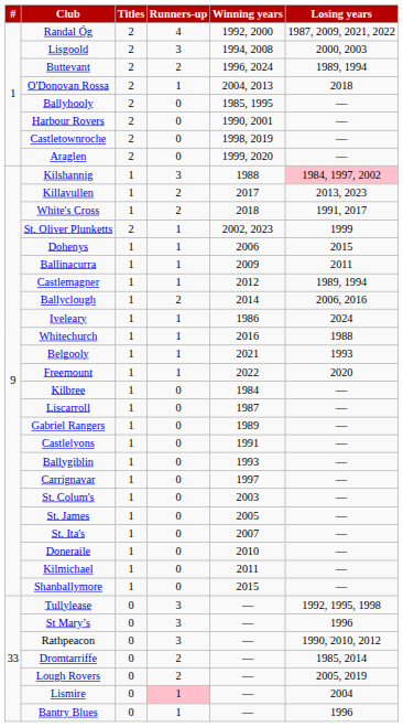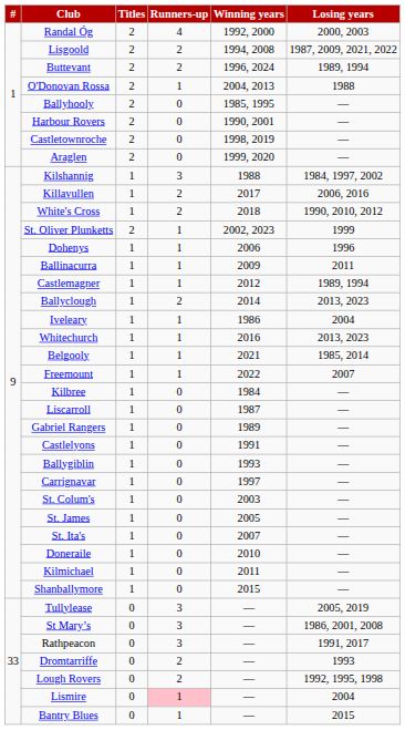 <table class="wikitable sortable" style="text-align:center">
 <tr>
 <th style="background:#B60000;color:white">#</th>
 <th style="background:#B60000;color:white">Club</th>
 <th style="background:#B60000;color:white">Titles</th>
 <th style="background:#B60000;color:white">Runners-up</th>
 <th style="background:#B60000;color:white">Winning years</th>
 <th style="background:#B60000;color:white">Losing years</th>
 </tr>
 <tr>
 <td rowspan="8">1</td>
 <td><a href='#'>Randal Óg</a></td>
 <td>2</td>
 <td>4</td>
 <td>1992, 2000</td>
-<td>1987, 2009, 2021, 2022</td>
+<td>2000, 2003</td>
 </tr>
 <tr>
 <td><a href='#'>Lisgoold</a></td>
 <td>2</td>
-<td>3</td>
+<td>2</td>
 <td>1994, 2008</td>
-<td>2000, 2003</td>
+<td>1987, 2009, 2021, 2022</td>
 </tr>
 <tr>
 <td><a href='#'>Buttevant</a></td>
 <td>2</td>
 <td>2</td>
 <td>1996, 2024</td>
 <td>1989, 1994</td>
 </tr>
 <tr>
 <td><a href='#'>O'Donovan Rossa</a></td>
 <td>2</td>
 <td>1</td>
 <td>2004, 2013</td>
-<td>2018</td>
+<td>1988</td>
 </tr>
 <tr>
 <td><a href='#'>Ballyhooly</a></td>
 <td>2</td>
 <td>0</td>
 <td>1985, 1995</td>
 <td>—</td>
 </tr>
 <tr>
 <td><a href='#'>Harbour Rovers</a></td>
 <td>2</td>
 <td>0</td>
 <td>1990, 2001</td>
 <td>—</td>
 </tr>
 <tr>
 <td><a href='#'>Castletownroche</a></td>
 <td>2</td>
 <td>0</td>
 <td>1998, 2019</td>
 <td>—</td>
 </tr>
 <tr>
 <td><a href='#'>Araglen</a></td>
 <td>2</td>
 <td>0</td>
 <td>1999, 2020</td>
 <td>—</td>
 </tr>
 <tr>
 <td rowspan="24">9</td>
 <td><a href='#'>Kilshannig</a></td>
 <td>1</td>
 <td>3</td>
 <td>1988</td>
-<td style="background: pink;">1984, 1997, 2002</td>
+<td>1984, 1997, 2002</td>
 </tr>
 <tr>
 <td><a href='#'>Killavullen</a></td>
 <td>1</td>
 <td>2</td>
 <td>2017</td>
-<td>2013, 2023</td>
+<td>2006, 2016</td>
 </tr>
 <tr>
 <td><a href='#'>White's Cross</a></td>
 <td>1</td>
 <td>2</td>
 <td>2018</td>
-<td>1991, 2017</td>
+<td>1990, 2010, 2012</td>
 </tr>
 <tr>
 <td><a href='#'>St. Oliver Plunketts</a></td>
 <td>2</td>
 <td>1</td>
 <td>2002, 2023</td>
 <td>1999</td>
 </tr>
 <tr>
 <td><a href='#'>Dohenys</a></td>
 <td>1</td>
 <td>1</td>
 <td>2006</td>
-<td>2015</td>
+<td>1996</td>
 </tr>
 <tr>
 <td><a href='#'>Ballinacurra</a></td>
 <td>1</td>
 <td>1</td>
 <td>2009</td>
 <td>2011</td>
 </tr>
 <tr>
 <td><a href='#'>Castlemagner</a></td>
 <td>1</td>
 <td>1</td>
 <td>2012</td>
 <td>1989, 1994</td>
 </tr>
 <tr>
 <td><a href='#'>Ballyclough</a></td>
 <td>1</td>
 <td>2</td>
 <td>2014</td>
-<td>2006, 2016</td>
+<td>2013, 2023</td>
 </tr>
 <tr>
 <td><a href='#'>Iveleary</a></td>
 <td>1</td>
 <td>1</td>
 <td>1986</td>
-<td>2024</td>
+<td>2004</td>
 </tr>
 <tr>
 <td><a href='#'>Whitechurch</a></td>
 <td>1</td>
 <td>1</td>
 <td>2016</td>
-<td>1988</td>
+<td>2013, 2023</td>
 </tr>
 <tr>
 <td><a href='#'>Belgooly</a></td>
 <td>1</td>
 <td>1</td>
 <td>2021</td>
-<td>1993</td>
+<td>1985, 2014</td>
 </tr>
 <tr>
 <td><a href='#'>Freemount</a></td>
 <td>1</td>
 <td>1</td>
 <td>2022</td>
-<td>2020</td>
+<td>2007</td>
 </tr>
 <tr>
 <td><a href='#'>Kilbree</a></td>
 <td>1</td>
 <td>0</td>
 <td>1984</td>
 <td>—</td>
 </tr>
 <tr>
 <td><a href='#'>Liscarroll</a></td>
 <td>1</td>
 <td>0</td>
 <td>1987</td>
 <td>—</td>
 </tr>
 <tr>
 <td><a href='#'>Gabriel Rangers</a></td>
 <td>1</td>
 <td>0</td>
 <td>1989</td>
 <td>—</td>
 </tr>
 <tr>
 <td><a href='#'>Castlelyons</a></td>
 <td>1</td>
 <td>0</td>
 <td>1991</td>
 <td>—</td>
 </tr>
 <tr>
 <td><a href='#'>Ballygiblin</a></td>
 <td>1</td>
 <td>0</td>
 <td>1993</td>
 <td>—</td>
 </tr>
 <tr>
 <td><a href='#'>Carrignavar</a></td>
 <td>1</td>
 <td>0</td>
 <td>1997</td>
 <td>—</td>
 </tr>
 <tr>
 <td><a href='#'>St. Colum's</a></td>
 <td>1</td>
 <td>0</td>
 <td>2003</td>
 <td>—</td>
 </tr>
 <tr>
 <td><a href='#'>St. James</a></td>
 <td>1</td>
 <td>0</td>
 <td>2005</td>
 <td>—</td>
 </tr>
 <tr>
 <td><a href='#'>St. Ita's</a></td>
 <td>1</td>
 <td>0</td>
 <td>2007</td>
 <td>—</td>
 </tr>
 <tr>
 <td><a href='#'>Doneraile</a></td>
 <td>1</td>
 <td>0</td>
 <td>2010</td>
 <td>—</td>
 </tr>
 <tr>
 <td><a href='#'>Kilmichael</a></td>
 <td>1</td>
 <td>0</td>
 <td>2011</td>
 <td>—</td>
 </tr>
 <tr>
 <td><a href='#'>Shanballymore</a></td>
 <td>1</td>
 <td>0</td>
 <td>2015</td>
 <td>—</td>
 </tr>
 <tr>
 <td rowspan="7">33</td>
 <td><a href='#'>Tullylease</a></td>
 <td>0</td>
 <td>3</td>
 <td>—</td>
-<td>1992, 1995, 1998</td>
+<td>2005, 2019</td>
 </tr>
 <tr>
 <td><a href='#'>St Mary’s</a></td>
 <td>0</td>
 <td>3</td>
 <td>—</td>
-<td>1996</td>
+<td>1986, 2001, 2008</td>
 </tr>
 <tr>
 <td>Rathpeacon</td>
 <td>0</td>
 <td>3</td>
 <td>—</td>
-<td>1990, 2010, 2012</td>
+<td>1991, 2017</td>
 </tr>
 <tr>
 <td><a href='#'>Dromtarriffe</a></td>
 <td>0</td>
 <td>2</td>
 <td>—</td>
-<td>1985, 2014</td>
+<td>1993</td>
 </tr>
 <tr>
 <td><a href='#'>Lough Rovers</a></td>
 <td>0</td>
 <td>2</td>
 <td>—</td>
-<td>2005, 2019</td>
+<td>1992, 1995, 1998</td>
 </tr>
 <tr>
 <td><a href='#'>Lismire</a></td>
 <td>0</td>
 <td style="background: pink;">1</td>
 <td>—</td>
 <td>2004</td>
 </tr>
 <tr>
 <td><a href='#'>Bantry Blues</a></td>
 <td>0</td>
 <td>1</td>
 <td>—</td>
-<td>1996</td>
+<td>2015</td>
 </tr>
 </table>
